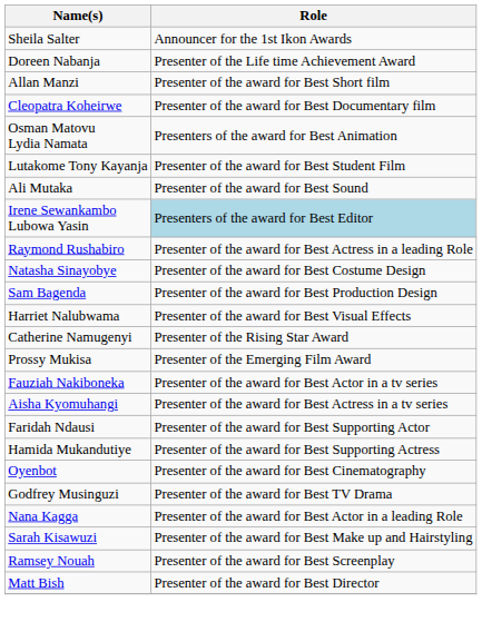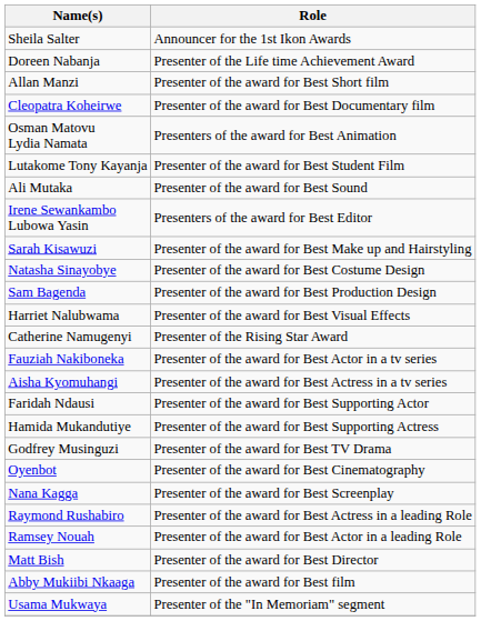 <table class="wikitable plainrowheaders sortable">
 <tr>
 <th scope="col">Name(s)</th>
 <th scope="col">Role</th>
 </tr>
 <tr>
 <td scope="row">Sheila Salter</td>
 <td>Announcer for the 1st Ikon Awards</td>
 </tr>
 <tr>
 <td scope="row">Doreen Nabanja</td>
 <td>Presenter of the Life time Achievement Award</td>
 </tr>
 <tr>
 <td scope="row">Allan Manzi</td>
 <td>Presenter of the award for Best Short film</td>
 </tr>
 <tr>
 <td scope="row"><a href='#'>Cleopatra Koheirwe</a></td>
 <td>Presenter of the award for Best Documentary film</td>
 </tr>
 <tr>
 <td scope="row">Osman Matovu <br> Lydia Namata</td>
 <td>Presenters of the award for Best Animation</td>
 </tr>
 <tr>
 <td scope="row">Lutakome Tony Kayanja</td>
 <td>Presenter of the award for Best Student Film</td>
 </tr>
 <tr>
 <td scope="row">Ali Mutaka</td>
 <td>Presenter of the award for Best Sound</td>
 </tr>
 <tr>
 <td scope="row"><a href='#'>Irene Sewankambo</a> <br> Lubowa Yasin</td>
-<td style="background: lightblue;">Presenters of the award for Best Editor</td>
+<td>Presenters of the award for Best Editor</td>
 </tr>
 <tr>
-<td scope="row"><a href='#'>Raymond Rushabiro</a></td>
-<td>Presenter of the award for Best Actress in a leading Role</td>
+<td scope="row"><a href='#'>Sarah Kisawuzi</a></td>
+<td>Presenter of the award for Best Make up and Hairstyling</td>
 </tr>
 <tr>
 <td scope="row"><a href='#'>Natasha Sinayobye</a></td>
 <td>Presenter of the award for Best Costume Design</td>
 </tr>
 <tr>
 <td scope="row"><a href='#'>Sam Bagenda</a></td>
 <td>Presenter of the award for Best Production Design</td>
 </tr>
 <tr>
 <td scope="row">Harriet Nalubwama</td>
 <td>Presenter of the award for Best Visual Effects</td>
 </tr>
 <tr>
 <td scope="row">Catherine Namugenyi</td>
 <td>Presenter of the Rising Star Award</td>
 </tr>
 <tr>
-<td scope="row">Prossy Mukisa</td>
-<td>Presenter of the Emerging Film Award</td>
-</tr>
-<tr>
 <td scope="row"><a href='#'>Fauziah Nakiboneka</a></td>
 <td>Presenter of the award for Best Actor in a tv series</td>
 </tr>
 <tr>
 <td scope="row"><a href='#'>Aisha Kyomuhangi</a></td>
 <td>Presenter of the award for Best Actress in a tv series</td>
 </tr>
 <tr>
 <td scope="row">Faridah Ndausi</td>
 <td>Presenter of the award for Best Supporting Actor</td>
 </tr>
 <tr>
 <td scope="row">Hamida Mukandutiye</td>
 <td>Presenter of the award for Best Supporting Actress</td>
 </tr>
 <tr>
+<td scope="row">Godfrey Musinguzi</td>
+<td>Presenter of the award for Best TV Drama</td>
+</tr>
+<tr>
 <td scope="row"><a href='#'>Oyenbot</a></td>
 <td>Presenter of the award for Best Cinematography</td>
 </tr>
 <tr>
-<td scope="row">Godfrey Musinguzi</td>
-<td>Presenter of the award for Best TV Drama</td>
+<td scope="row"><a href='#'>Nana Kagga</a></td>
+<td>Presenter of the award for Best Screenplay</td>
 </tr>
 <tr>
-<td scope="row"><a href='#'>Nana Kagga</a></td>
-<td>Presenter of the award for Best Actor in a leading Role</td>
-</tr>
-<tr>
-<td scope="row"><a href='#'>Sarah Kisawuzi</a></td>
-<td>Presenter of the award for Best Make up and Hairstyling</td>
+<td scope="row"><a href='#'>Raymond Rushabiro</a></td>
+<td>Presenter of the award for Best Actress in a leading Role</td>
 </tr>
 <tr>
 <td><a href='#'>Ramsey Nouah</a></td>
-<td>Presenter of the award for Best Screenplay</td>
+<td>Presenter of the award for Best Actor in a leading Role</td>
 </tr>
 <tr>
 <td><a href='#'>Matt Bish</a></td>
 <td>Presenter of the award for Best Director</td>
 </tr>
 <tr>
+<td><a href='#'>Abby Mukiibi Nkaaga</a></td>
+<td>Presenter of the award for Best film</td>
+</tr>
+<tr>
+<td><a href='#'>Usama Mukwaya</a></td>
+<td>Presenter of the "In Memoriam" segment</td>
+</tr>
+<tr>
 </tr>
 </table>
